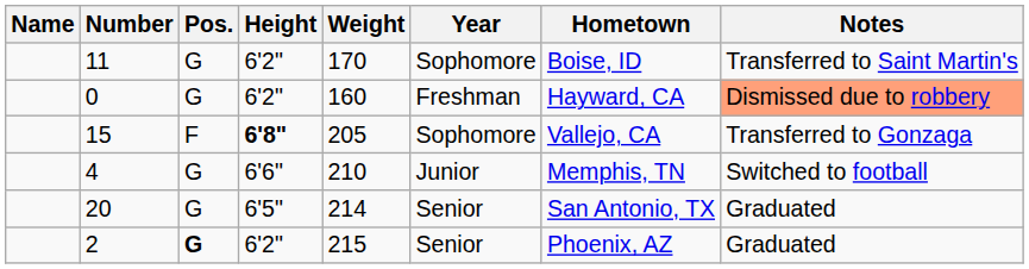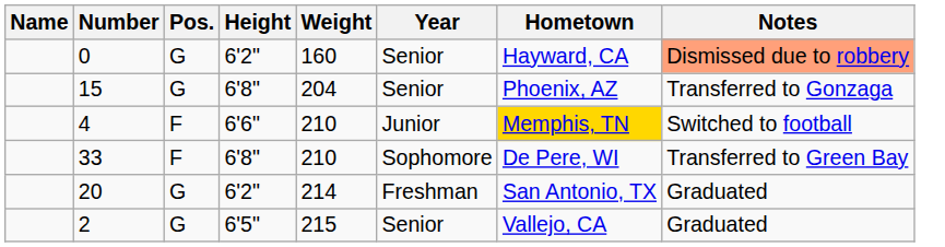 <table class="wikitable sortable" style="font-size:90%;" border="1">
 <tr>
 <th>Name</th>
 <th>Number</th>
 <th>Pos.</th>
 <th>Height</th>
 <th>Weight</th>
 <th>Year</th>
 <th>Hometown</th>
 <th class="unsortable">Notes</th>
 </tr>
 <tr>
 <td></td>
-<td>11</td>
-<td>G</td>
-<td>6'2"</td>
-<td>170</td>
-<td>Sophomore</td>
-<td><a href='#'>Boise, ID</a></td>
-<td>Transferred to <a href='#'>Saint Martin's</a></td>
-</tr>
-<tr>
-<td></td>
 <td>0</td>
 <td>G</td>
 <td>6'2"</td>
 <td>160</td>
-<td>Freshman</td>
+<td>Senior</td>
 <td><a href='#'>Hayward, CA</a></td>
 <td style="background: lightsalmon;">Dismissed due to <a href='#'>robbery</a></td>
 </tr>
 <tr>
 <td></td>
 <td>15</td>
-<td>F</td>
-<td><strong>6'8"</strong></td>
-<td>205</td>
-<td>Sophomore</td>
-<td><a href='#'>Vallejo, CA</a></td>
+<td>G</td>
+<td>6'8"</td>
+<td>204</td>
+<td>Senior</td>
+<td><a href='#'>Phoenix, AZ</a></td>
 <td>Transferred to <a href='#'>Gonzaga</a></td>
 </tr>
 <tr>
 <td></td>
 <td>4</td>
-<td>G</td>
+<td>F</td>
 <td>6'6"</td>
 <td>210</td>
 <td>Junior</td>
-<td><a href='#'>Memphis, TN</a></td>
+<td style="background: gold;"><a href='#'>Memphis, TN</a></td>
 <td>Switched to <a href='#'>football</a></td>
+</tr>
+<tr>
+<td></td>
+<td>33</td>
+<td>F</td>
+<td>6'8"</td>
+<td>210</td>
+<td>Sophomore</td>
+<td><a href='#'>De Pere, WI</a></td>
+<td>Transferred to <a href='#'>Green Bay</a></td>
 </tr>
 <tr>
 <td></td>
 <td>20</td>
 <td>G</td>
-<td>6'5"</td>
+<td>6'2"</td>
 <td>214</td>
-<td>Senior</td>
+<td>Freshman</td>
 <td><a href='#'>San Antonio, TX</a></td>
 <td>Graduated</td>
 </tr>
 <tr>
 <td></td>
 <td>2</td>
-<td><strong>G</strong></td>
-<td>6'2"</td>
+<td>G</td>
+<td>6'5"</td>
 <td>215</td>
 <td>Senior</td>
-<td><a href='#'>Phoenix, AZ</a></td>
+<td><a href='#'>Vallejo, CA</a></td>
 <td>Graduated</td>
 </tr>
 </table>
